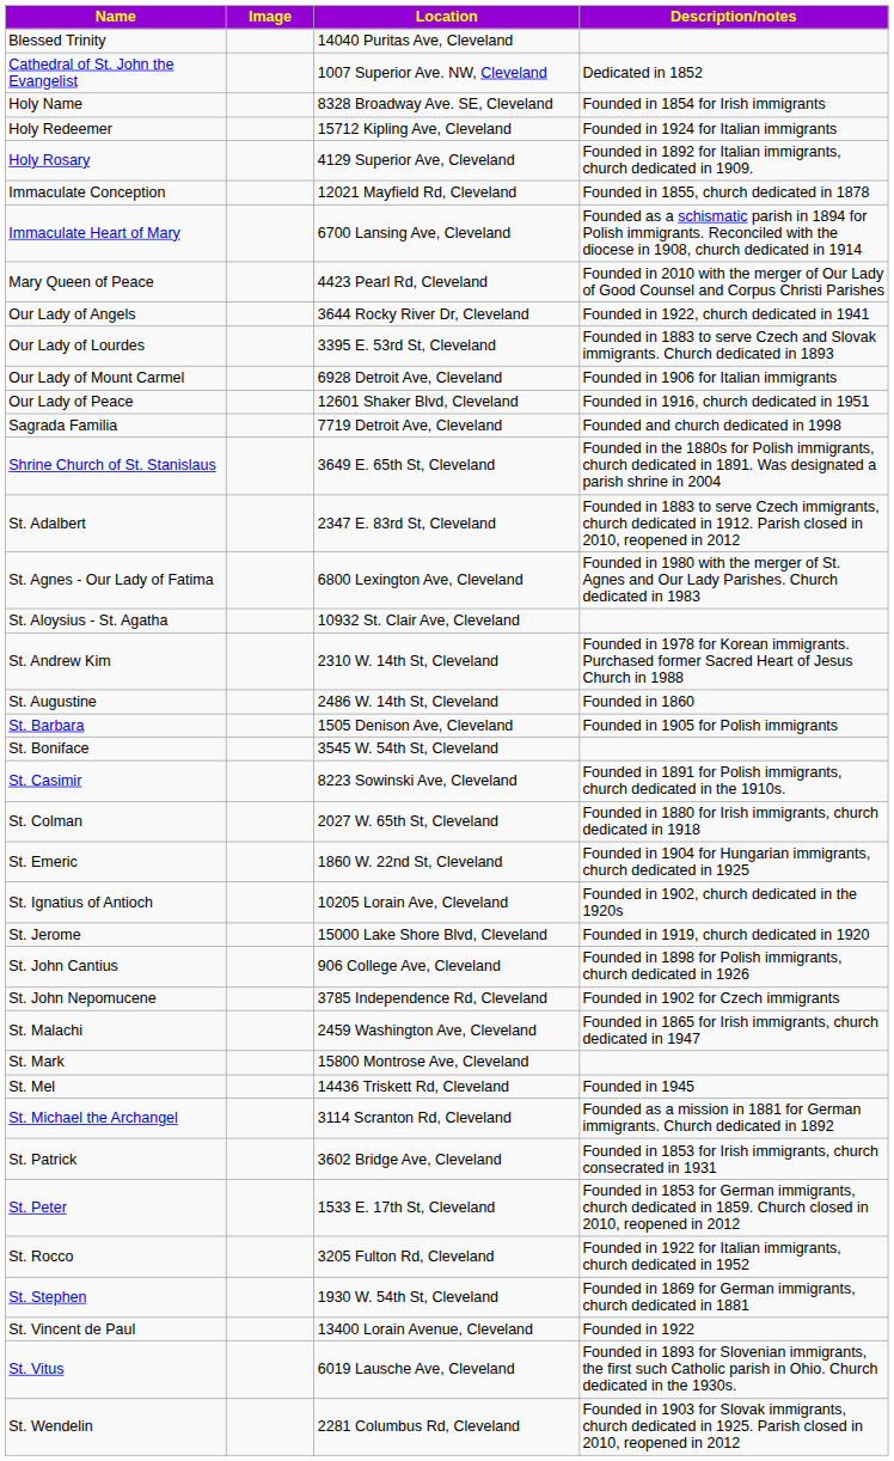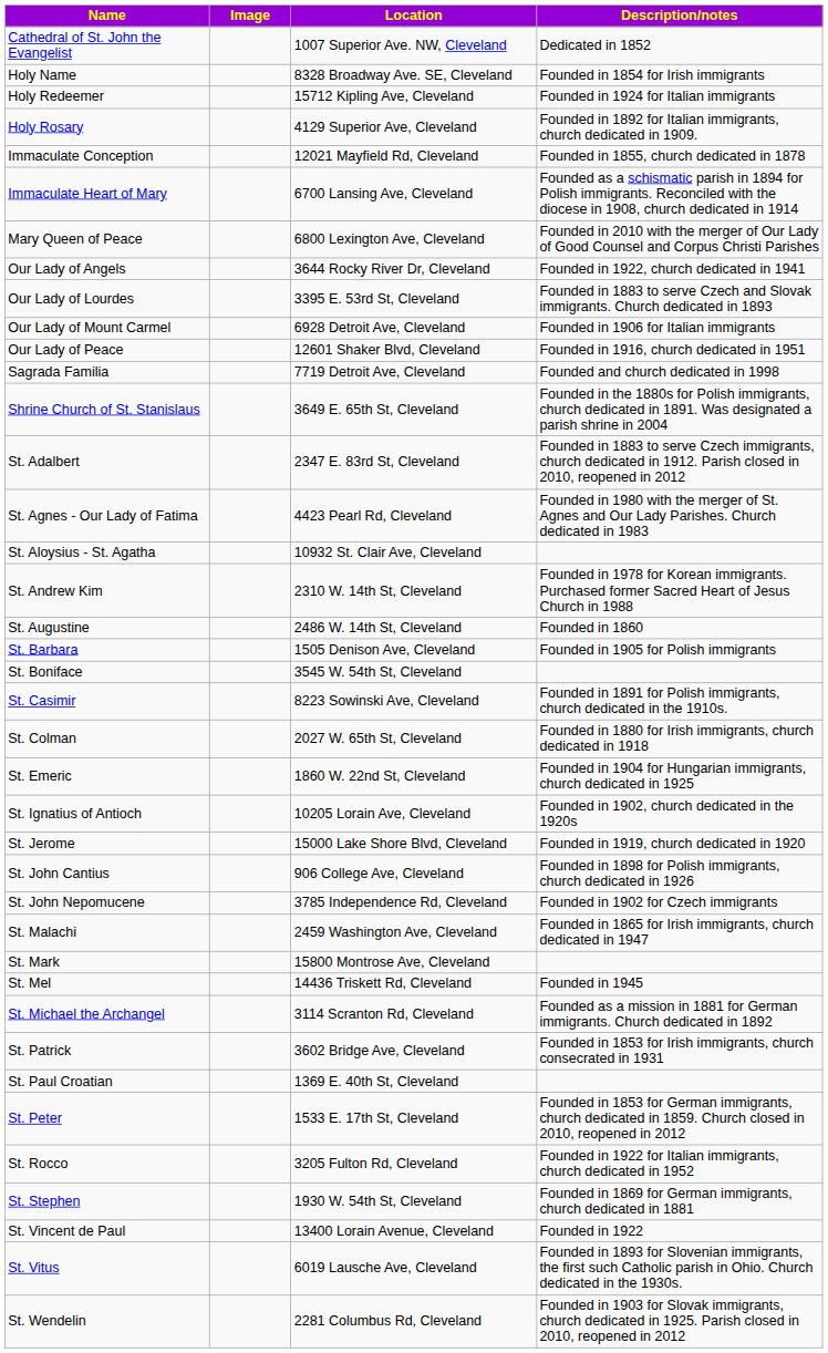 <table class="wikitable sortable" style="width:75%">
 <tr>
 <th style="background:darkviolet; color:yellow;" width="25%"><strong>Name</strong></th>
 <th style="background:darkviolet; color:yellow;" width="10%"><strong>Image</strong></th>
 <th style="background:darkviolet; color:yellow;" width="30%"><strong>Location</strong></th>
 <th style="background:darkviolet; color:yellow;" width="35%"><strong>Description/notes</strong></th>
-</tr>
-<tr>
-<td>Blessed Trinity</td>
-<td></td>
-<td>14040 Puritas Ave, Cleveland</td>
-<td></td>
 </tr>
 <tr>
 <td><a href='#'>Cathedral of St. John the Evangelist</a></td>
 <td></td>
 <td>1007 Superior Ave. NW, <a href='#'>Cleveland</a></td>
 <td>Dedicated in 1852</td>
 </tr>
 <tr>
 <td>Holy Name</td>
 <td></td>
 <td>8328 Broadway Ave. SE, Cleveland</td>
 <td>Founded in 1854 for Irish immigrants</td>
 </tr>
 <tr>
 <td>Holy Redeemer</td>
 <td></td>
 <td>15712 Kipling Ave, Cleveland</td>
 <td>Founded in 1924 for Italian immigrants</td>
 </tr>
 <tr>
 <td><a href='#'>Holy Rosary</a></td>
 <td></td>
 <td>4129 Superior Ave, Cleveland</td>
 <td>Founded in 1892 for Italian immigrants, church dedicated in 1909.</td>
 </tr>
 <tr>
 <td>Immaculate Conception</td>
 <td></td>
 <td>12021 Mayfield Rd, Cleveland</td>
 <td>Founded in 1855, church dedicated in 1878</td>
 </tr>
 <tr>
 <td><a href='#'>Immaculate Heart of Mary</a></td>
 <td></td>
 <td>6700 Lansing Ave, Cleveland</td>
 <td>Founded as a <a href='#'>schismatic</a> parish in 1894 for Polish immigrants. Reconciled with the diocese in 1908, church dedicated in 1914</td>
 </tr>
 <tr>
 <td>Mary Queen of Peace</td>
 <td></td>
-<td>4423 Pearl Rd, Cleveland</td>
+<td>6800 Lexington Ave, Cleveland</td>
 <td>Founded in 2010 with the merger of Our Lady of Good Counsel and Corpus Christi Parishes</td>
 </tr>
 <tr>
 <td>Our Lady of Angels</td>
 <td></td>
 <td>3644 Rocky River Dr, Cleveland</td>
 <td>Founded in 1922, church dedicated in 1941</td>
 </tr>
 <tr>
 <td>Our Lady of Lourdes</td>
 <td></td>
 <td>3395 E. 53rd St, Cleveland</td>
 <td>Founded in 1883 to serve Czech and Slovak immigrants. Church dedicated in 1893</td>
 </tr>
 <tr>
 <td>Our Lady of Mount Carmel</td>
 <td></td>
 <td>6928 Detroit Ave, Cleveland</td>
 <td>Founded in 1906 for Italian immigrants</td>
 </tr>
 <tr>
 <td>Our Lady of Peace</td>
 <td></td>
 <td>12601 Shaker Blvd, Cleveland</td>
 <td>Founded in 1916, church dedicated in 1951</td>
 </tr>
 <tr>
 <td>Sagrada Familia</td>
 <td></td>
 <td>7719 Detroit Ave, Cleveland</td>
 <td>Founded and church dedicated in 1998</td>
 </tr>
 <tr>
 <td><a href='#'>Shrine Church of St. Stanislaus</a></td>
 <td></td>
 <td>3649 E. 65th St, Cleveland</td>
 <td>Founded in the 1880s for Polish immigrants, church dedicated in 1891. Was  designated a parish shrine in 2004</td>
 </tr>
 <tr>
 <td>St. Adalbert</td>
 <td></td>
 <td>2347 E. 83rd St, Cleveland</td>
 <td>Founded in 1883 to serve Czech immigrants, church dedicated in 1912. Parish closed in 2010, reopened in 2012</td>
 </tr>
 <tr>
 <td>St. Agnes - Our Lady of Fatima</td>
 <td></td>
-<td>6800 Lexington Ave, Cleveland</td>
+<td>4423 Pearl Rd, Cleveland</td>
 <td>Founded in 1980 with the merger of St. Agnes and Our Lady Parishes.  Church dedicated in 1983</td>
 </tr>
 <tr>
 <td>St. Aloysius - St. Agatha</td>
 <td></td>
 <td>10932 St. Clair Ave, Cleveland</td>
 <td></td>
 </tr>
 <tr>
 <td>St. Andrew Kim</td>
 <td></td>
 <td>2310 W. 14th St, Cleveland</td>
 <td>Founded in 1978 for Korean immigrants. Purchased former Sacred Heart of Jesus Church in 1988</td>
 </tr>
 <tr>
 <td>St. Augustine</td>
 <td></td>
 <td>2486 W. 14th St, Cleveland</td>
 <td>Founded in 1860</td>
 </tr>
 <tr>
 <td><a href='#'>St. Barbara</a></td>
 <td></td>
 <td>1505 Denison Ave, Cleveland</td>
 <td>Founded in 1905 for Polish immigrants</td>
 </tr>
 <tr>
 <td>St. Boniface</td>
 <td></td>
 <td>3545 W. 54th St, Cleveland</td>
 <td></td>
 </tr>
 <tr>
 <td><a href='#'>St. Casimir</a></td>
 <td></td>
 <td>8223 Sowinski Ave, Cleveland</td>
 <td>Founded in 1891 for Polish immigrants, church dedicated in the 1910s.</td>
 </tr>
 <tr>
 <td>St. Colman</td>
 <td></td>
 <td>2027 W. 65th St, Cleveland</td>
 <td>Founded in 1880 for Irish immigrants, church dedicated in 1918</td>
 </tr>
 <tr>
 <td>St. Emeric</td>
 <td></td>
 <td>1860 W. 22nd St, Cleveland</td>
 <td>Founded in 1904 for Hungarian immigrants, church dedicated in 1925</td>
 </tr>
 <tr>
 <td>St. Ignatius of Antioch</td>
 <td></td>
 <td>10205 Lorain Ave, Cleveland</td>
 <td>Founded in 1902, church dedicated in the 1920s</td>
 </tr>
 <tr>
 <td>St. Jerome</td>
 <td></td>
 <td>15000 Lake Shore Blvd, Cleveland</td>
 <td>Founded in 1919, church dedicated in 1920</td>
 </tr>
 <tr>
 <td>St. John Cantius</td>
 <td></td>
 <td>906 College Ave, Cleveland</td>
 <td>Founded in 1898 for Polish immigrants, church dedicated in 1926</td>
 </tr>
 <tr>
 <td>St. John Nepomucene</td>
 <td></td>
 <td>3785 Independence Rd, Cleveland</td>
 <td>Founded in 1902 for Czech immigrants</td>
 </tr>
 <tr>
 <td>St. Malachi</td>
 <td></td>
 <td>2459 Washington Ave, Cleveland</td>
 <td>Founded in 1865 for Irish immigrants, church dedicated in 1947</td>
 </tr>
 <tr>
 <td>St. Mark</td>
 <td></td>
 <td>15800 Montrose Ave, Cleveland</td>
 <td></td>
 </tr>
 <tr>
 <td>St. Mel</td>
 <td></td>
 <td>14436 Triskett Rd, Cleveland</td>
 <td>Founded in 1945</td>
 </tr>
 <tr>
 <td><a href='#'>St. Michael the Archangel</a></td>
 <td></td>
 <td>3114 Scranton Rd, Cleveland</td>
 <td>Founded as a mission in 1881 for German immigrants. Church dedicated in 1892</td>
 </tr>
 <tr>
 <td>St. Patrick</td>
 <td></td>
 <td>3602 Bridge Ave, Cleveland</td>
 <td>Founded in 1853 for Irish immigrants, church consecrated in 1931</td>
 </tr>
 <tr>
+<td>St. Paul Croatian</td>
+<td></td>
+<td>1369 E. 40th St, Cleveland</td>
+<td></td>
+</tr>
+<tr>
 <td><a href='#'>St. Peter</a></td>
 <td></td>
 <td>1533 E. 17th St, Cleveland</td>
 <td>Founded in 1853 for German immigrants, church dedicated in 1859. Church closed in 2010, reopened in 2012</td>
 </tr>
 <tr>
 <td>St. Rocco</td>
 <td></td>
 <td>3205 Fulton Rd, Cleveland</td>
 <td>Founded in 1922 for Italian immigrants, church dedicated in 1952</td>
 </tr>
 <tr>
 <td><a href='#'>St. Stephen</a></td>
 <td></td>
 <td>1930 W. 54th St, Cleveland</td>
 <td>Founded in 1869 for German immigrants, church dedicated in 1881</td>
 </tr>
 <tr>
 <td>St. Vincent de Paul</td>
 <td></td>
 <td>13400 Lorain Avenue, Cleveland</td>
 <td>Founded in 1922</td>
 </tr>
 <tr>
 <td><a href='#'>St. Vitus</a></td>
 <td></td>
 <td>6019 Lausche Ave, Cleveland</td>
 <td>Founded in 1893 for Slovenian immigrants, the first such Catholic parish in Ohio. Church dedicated in the 1930s.</td>
 </tr>
 <tr>
 <td>St. Wendelin</td>
 <td></td>
 <td>2281 Columbus Rd, Cleveland</td>
 <td>Founded in 1903 for Slovak immigrants, church dedicated in 1925. Parish closed in 2010, reopened in 2012</td>
 </tr>
 </table>
